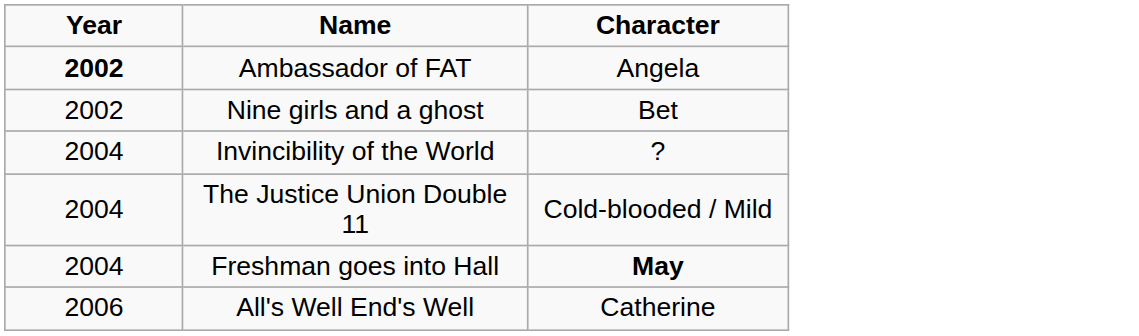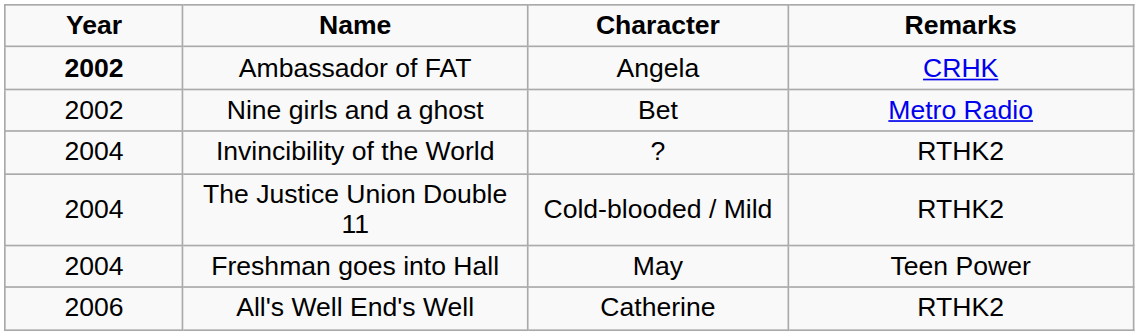 <table class="wikitable" style="text-align:center;">
 <tr>
 <td style="width:100px"><strong>Year</strong></td>
 <td style="width:200px"><strong> Name</strong></td>
 <td style="width:150px"><strong>Character</strong></td>
+<td style="width:200px"><strong>Remarks</strong></td>
 </tr>
 <tr>
 <td><strong>2002</strong></td>
 <td>Ambassador of FAT</td>
 <td>Angela</td>
+<td><a href='#'>CRHK</a></td>
 </tr>
 <tr>
 <td>2002</td>
 <td>Nine girls and a ghost</td>
 <td>Bet</td>
+<td><a href='#'>Metro Radio</a></td>
 </tr>
 <tr>
 <td>2004</td>
 <td>Invincibility of the World</td>
 <td>?</td>
+<td>RTHK2</td>
 </tr>
 <tr>
 <td>2004</td>
 <td>The Justice Union Double 11</td>
 <td>Cold-blooded / Mild</td>
+<td>RTHK2</td>
 </tr>
 <tr>
 <td>2004</td>
 <td>Freshman goes into Hall</td>
-<td><strong>May</strong></td>
+<td>May</td>
+<td>Teen Power</td>
 </tr>
 <tr>
 <td>2006</td>
 <td>All's Well End's Well</td>
 <td>Catherine</td>
+<td>RTHK2</td>
 </tr>
 </table>
